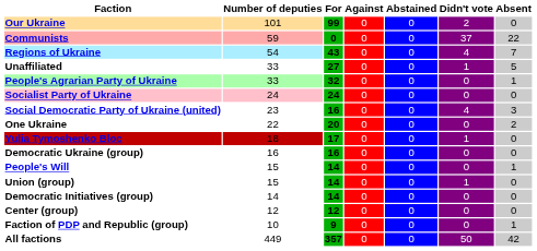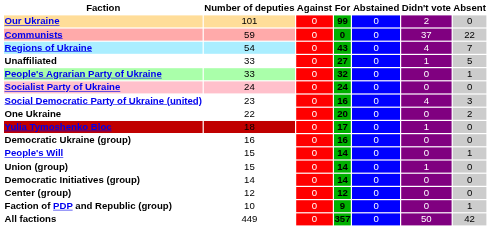 <table align="center" class="standard">
 <tr>
 <th>Faction</th>
 <th>Number of deputies</th>
+<th>Against</th>
 <th><strong>For</strong></th>
-<th>Against</th>
 <th>Abstained</th>
 <th>Didn't vote</th>
 <th>Absent</th>
 </tr>
 <tr ---->
 <td bgcolor=#FFDD99><strong><a href='#'>Our Ukraine</a></strong></td>
 <td align=center bgcolor=#FFDD99>101</td>
+<td align=center bgcolor=red style="color:white;">0</td>
 <td align=center bgcolor=#00B000><strong>99</strong></td>
-<td align=center bgcolor=red style="color:white;">0</td>
 <td align=center bgcolor=blue style="color:white;">0</td>
 <td align=center bgcolor=purple style="color:white;">2</td>
 <td align=center bgcolor=#cccccc>0</td>
 </tr>
 <tr ---->
 <td bgcolor=#FFAAAA><strong><a href='#'>Communists</a></strong></td>
 <td align=center bgcolor=#FFAAAA>59</td>
+<td align=center bgcolor=red style="color:white;">0</td>
 <td align=center bgcolor=#00B000><strong>0</strong></td>
-<td align=center bgcolor=red style="color:white;">0</td>
 <td align=center bgcolor=blue style="color:white;">0</td>
 <td align=center bgcolor=purple style="color:white;">37</td>
 <td align=center bgcolor=#cccccc>22</td>
 </tr>
 <tr ---->
 <td bgcolor=#AAEEFF><strong><a href='#'>Regions of Ukraine</a></strong></td>
 <td align=center bgcolor=#AAEEFF>54</td>
+<td align=center bgcolor=red style="color:white;">0</td>
 <td align=center bgcolor=#00B000><strong>43</strong></td>
-<td align=center bgcolor=red style="color:white;">0</td>
 <td align=center bgcolor=blue style="color:white;">0</td>
 <td align=center bgcolor=purple style="color:white;">4</td>
 <td align=center bgcolor=#cccccc>7</td>
 </tr>
 <tr ---->
 <td bgcolor=white><strong>Unaffiliated</strong></td>
 <td align=center bgcolor=white>33</td>
+<td align=center bgcolor=red style="color:white;">0</td>
 <td align=center bgcolor=#00B000><strong>27</strong></td>
-<td align=center bgcolor=red style="color:white;">0</td>
 <td align=center bgcolor=blue style="color:white;">0</td>
 <td align=center bgcolor=purple style="color:white;">1</td>
 <td align=center bgcolor=#cccccc>5</td>
 </tr>
 <tr ---->
 <td bgcolor=#AAFFAA><strong><a href='#'>People's Agrarian Party of Ukraine</a></strong></td>
 <td align=center bgcolor=#AAFFAA>33</td>
+<td align=center bgcolor=red style="color:white;">0</td>
 <td align=center bgcolor=#00B000><strong>32</strong></td>
-<td align=center bgcolor=red style="color:white;">0</td>
 <td align=center bgcolor=blue style="color:white;">0</td>
 <td align=center bgcolor=purple style="color:white;">0</td>
 <td align=center bgcolor=#cccccc>1</td>
 </tr>
 <tr ---->
 <td bgcolor=pink><strong><a href='#'>Socialist Party of Ukraine</a></strong></td>
 <td align=center bgcolor=pink>24</td>
+<td align=center bgcolor=red style="color:white;">0</td>
 <td align=center bgcolor=#00B000><strong>24</strong></td>
-<td align=center bgcolor=red style="color:white;">0</td>
 <td align=center bgcolor=blue style="color:white;">0</td>
 <td align=center bgcolor=purple style="color:white;">0</td>
 <td align=center bgcolor=#cccccc>0</td>
 </tr>
 <tr ---->
 <td bgcolor=white><strong><a href='#'>Social Democratic Party of Ukraine (united)</a></strong></td>
 <td align=center bgcolor=white>23</td>
+<td align=center bgcolor=red style="color:white;">0</td>
 <td align=center bgcolor=#00B000><strong>16</strong></td>
-<td align=center bgcolor=red style="color:white;">0</td>
 <td align=center bgcolor=blue style="color:white;">0</td>
 <td align=center bgcolor=purple style="color:white;">4</td>
 <td align=center bgcolor=#cccccc>3</td>
 </tr>
 <tr ---->
 <td bgcolor=white><strong>One Ukraine</strong></td>
 <td align=center bgcolor=white>22</td>
+<td align=center bgcolor=red style="color:white;">0</td>
 <td align=center bgcolor=#00B000><strong>20</strong></td>
-<td align=center bgcolor=red style="color:white;">0</td>
 <td align=center bgcolor=blue style="color:white;">0</td>
 <td align=center bgcolor=purple style="color:white;">0</td>
 <td align=center bgcolor=#cccccc>2</td>
 </tr>
 <tr ---->
 <td bgcolor=#crimson><strong><a href='#'>Yulia Tymoshenko Bloc</a></strong></td>
 <td align=center bgcolor=#crimson>18</td>
+<td align=center bgcolor=red style="color:white;">0</td>
 <td align=center bgcolor=#00B000><strong>17</strong></td>
-<td align=center bgcolor=red style="color:white;">0</td>
 <td align=center bgcolor=blue style="color:white;">0</td>
 <td align=center bgcolor=purple style="color:white;">1</td>
 <td align=center bgcolor=#cccccc>0</td>
 </tr>
 <tr ---->
 <td bgcolor=white><strong>Democratic Ukraine (group)</strong></td>
 <td align=center bgcolor=white>16</td>
+<td align=center bgcolor=red style="color:white;">0</td>
 <td align=center bgcolor=#00B000><strong>16</strong></td>
-<td align=center bgcolor=red style="color:white;">0</td>
 <td align=center bgcolor=blue style="color:white;">0</td>
 <td align=center bgcolor=purple style="color:white;">0</td>
 <td align=center bgcolor=#cccccc>0</td>
 </tr>
 <tr ---->
 <td bgcolor=white><strong><a href='#'>People's Will</a></strong></td>
 <td align=center bgcolor=white>15</td>
+<td align=center bgcolor=red style="color:white;">0</td>
 <td align=center bgcolor=#00B000><strong>14</strong></td>
-<td align=center bgcolor=red style="color:white;">0</td>
 <td align=center bgcolor=blue style="color:white;">0</td>
 <td align=center bgcolor=purple style="color:white;">0</td>
 <td align=center bgcolor=#cccccc>1</td>
 </tr>
 <tr ---->
 <td bgcolor=white><strong>Union (group)</strong></td>
 <td align=center bgcolor=white>15</td>
+<td align=center bgcolor=red style="color:white;">0</td>
 <td align=center bgcolor=#00B000><strong>14</strong></td>
-<td align=center bgcolor=red style="color:white;">0</td>
 <td align=center bgcolor=blue style="color:white;">0</td>
 <td align=center bgcolor=purple style="color:white;">1</td>
 <td align=center bgcolor=#cccccc>0</td>
 </tr>
 <tr ---->
 <td bgcolor=white><strong>Democratic Initiatives (group)</strong></td>
 <td align=center bgcolor=white>14</td>
+<td align=center bgcolor=red style="color:white;">0</td>
 <td align=center bgcolor=#00B000><strong>14</strong></td>
-<td align=center bgcolor=red style="color:white;">0</td>
 <td align=center bgcolor=blue style="color:white;">0</td>
 <td align=center bgcolor=purple style="color:white;">0</td>
 <td align=center bgcolor=#cccccc>0</td>
 </tr>
 <tr ---->
 <td bgcolor=white><strong>Center (group)</strong></td>
 <td align=center bgcolor=white>12</td>
+<td align=center bgcolor=red style="color:white;">0</td>
 <td align=center bgcolor=#00B000><strong>12</strong></td>
-<td align=center bgcolor=red style="color:white;">0</td>
 <td align=center bgcolor=blue style="color:white;">0</td>
 <td align=center bgcolor=purple style="color:white;">0</td>
 <td align=center bgcolor=#cccccc>0</td>
 </tr>
 <tr ---->
 <td bgcolor=white><strong>Faction of <a href='#'>PDP</a> and Republic (group)</strong></td>
 <td align=center bgcolor=white>10</td>
+<td align=center bgcolor=red style="color:white;">0</td>
 <td align=center bgcolor=#00B000><strong>9</strong></td>
-<td align=center bgcolor=red style="color:white;">0</td>
 <td align=center bgcolor=blue style="color:white;">0</td>
 <td align=center bgcolor=purple style="color:white;">0</td>
 <td align=center bgcolor=#cccccc>1</td>
 </tr>
 <tr ---->
 <td><strong>All factions</strong></td>
 <td align=center>449</td>
+<td align=center bgcolor=red style="color:white;">0</td>
 <td align=center bgcolor=#00B000><strong>357</strong></td>
-<td align=center bgcolor=red style="color:white;">0</td>
 <td align=center bgcolor=blue style="color:white;">0</td>
 <td align=center bgcolor=purple style="color:white;">50</td>
 <td align=center bgcolor=#cccccc>42</td>
 </tr>
 </table>
